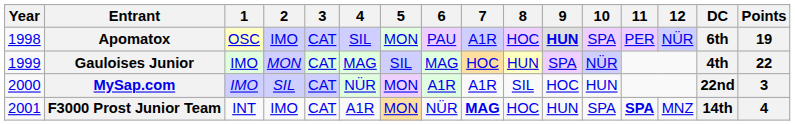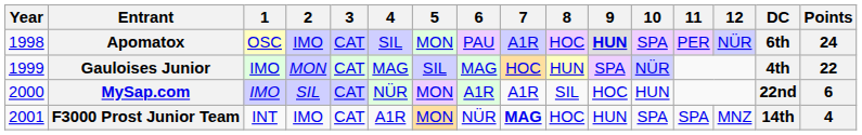 <table class="wikitable" style="text-align:center; font-size:85%">
 <tr>
 <th>Year</th>
 <th>Entrant</th>
 <th>1</th>
 <th>2</th>
 <th>3</th>
 <th>4</th>
 <th>5</th>
 <th>6</th>
 <th>7</th>
 <th>8</th>
 <th>9</th>
 <th>10</th>
 <th>11</th>
 <th>12</th>
 <th>DC</th>
 <th>Points</th>
 </tr>
 <tr>
 <td><a href='#'>1998</a></td>
 <th>Apomatox</th>
 <td style="background:#FFFFBF;"><a href='#'>OSC</a><br></td>
 <td style="background:#CFCFFF;"><a href='#'>IMO</a><br></td>
 <td style="background:#CFCFFF;"><a href='#'>CAT</a><br></td>
 <td style="background:#CFCFFF;"><a href='#'>SIL</a><br></td>
 <td style="background:#DFFFDF;"><a href='#'>MON</a><br></td>
 <td style="background:#EFCFFF;"><a href='#'>PAU</a><br></td>
 <td style="background:#CFCFFF;"><a href='#'>A1R</a><br></td>
 <td style="background:#EFCFFF;"><a href='#'>HOC</a><br></td>
 <td style="background:#DFDFDF;"><strong><a href='#'>HUN</a></strong><br></td>
 <td style="background:#EFCFFF;"><a href='#'>SPA</a><br></td>
 <td style="background:#EFCFFF;"><a href='#'>PER</a><br></td>
 <td style="background:#CFCFFF;"><a href='#'>NÜR</a><br></td>
 <th>6th</th>
-<th>19</th>
+<th>24</th>
 </tr>
 <tr>
 <td><a href='#'>1999</a></td>
 <th nowrap>Gauloises Junior</th>
 <td style="background:#DFFFDF;"><a href='#'>IMO</a><br></td>
 <td style="background:#CFCFFF;"><em><a href='#'>MON</a></em><br></td>
 <td style="background:#DFFFDF;"><a href='#'>CAT</a><br></td>
 <td style="background:#DFFFDF;"><a href='#'>MAG</a><br></td>
 <td style="background:#CFCFFF;"><a href='#'>SIL</a><br></td>
 <td style="background:#DFFFDF;"><a href='#'>MAG</a><br></td>
 <td style="background:#FFDF9F;"><a href='#'>HOC</a><br></td>
 <td style="background:#FFFFBF;"><a href='#'>HUN</a><br></td>
 <td style="background:#EFCFFF;"><a href='#'>SPA</a><br></td>
 <td style="background:#CFCFFF;"><a href='#'>NÜR</a><br></td>
 <td colspan=2></td>
 <th>4th</th>
 <th>22</th>
 </tr>
 <tr>
 <td><a href='#'>2000</a></td>
 <th nowrap><a href='#'>MySap.com</a></th>
 <td style="background:#CFCFFF;"><em><a href='#'>IMO</a></em><br></td>
 <td style="background:#CFCFFF;"><em><a href='#'>SIL</a></em><br></td>
 <td style="background:#CFCFFF;"><a href='#'>CAT</a><br></td>
 <td style="background:#DFFFDF;"><a href='#'>NÜR</a><br></td>
 <td style="background:#EFCFFF;"><a href='#'>MON</a><br></td>
 <td style="background:#DFFFDF;"><a href='#'>A1R</a><br></td>
 <td><a href='#'>A1R</a></td>
 <td><a href='#'>SIL</a></td>
 <td><a href='#'>HOC</a></td>
 <td><a href='#'>HUN</a></td>
 <td colspan=2></td>
 <th>22nd</th>
-<th>3</th>
+<th>6</th>
 </tr>
 <tr>
 <td><a href='#'>2001</a></td>
 <th nowrap>F3000 Prost Junior Team</th>
 <td><a href='#'>INT</a></td>
 <td><a href='#'>IMO</a></td>
 <td><a href='#'>CAT</a></td>
 <td><a href='#'>A1R</a></td>
 <td style="background:#FFDF9F;"><a href='#'>MON</a><br></td>
 <td><a href='#'>NÜR</a></td>
 <td><strong><a href='#'>MAG</a></strong></td>
 <td><a href='#'>HOC</a></td>
 <td><a href='#'>HUN</a></td>
 <td><a href='#'>SPA</a></td>
-<td><strong><a href='#'>SPA</a></strong></td>
+<td><a href='#'>SPA</a></td>
 <td><a href='#'>MNZ</a></td>
 <th>14th</th>
 <th>4</th>
 </tr>
 </table>
